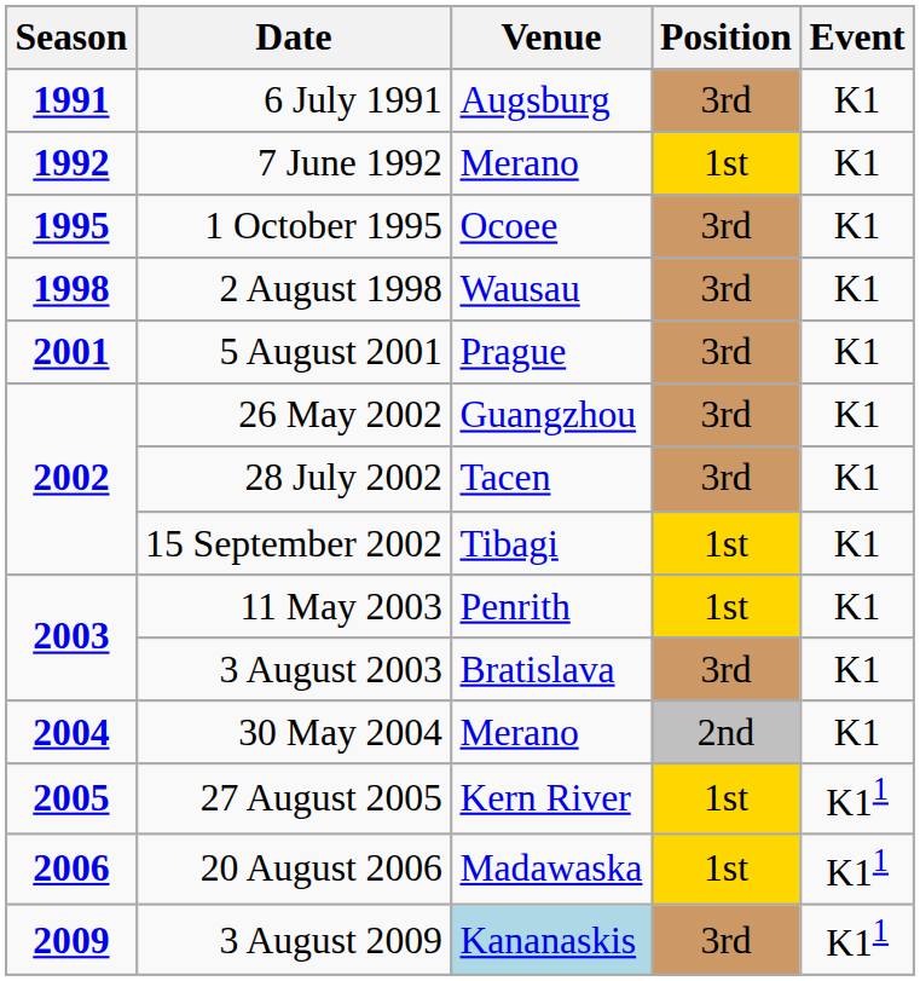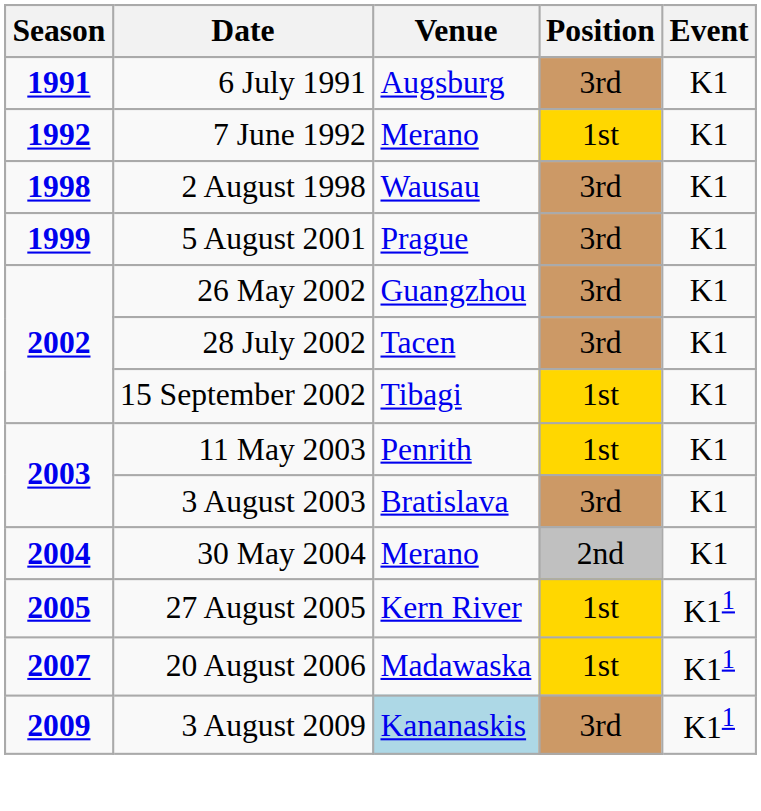 <table class="wikitable" style="text-align:center; font-size:95%;">
 <tr>
 <th>Season</th>
 <th>Date</th>
 <th>Venue</th>
 <th>Position</th>
 <th>Event</th>
 </tr>
 <tr>
 <td><strong><a href='#'>1991</a></strong></td>
 <td align=right>6 July 1991</td>
 <td align=left><a href='#'>Augsburg</a></td>
 <td bgcolor=cc9966>3rd</td>
 <td>K1</td>
 </tr>
 <tr>
 <td><strong><a href='#'>1992</a></strong></td>
 <td align=right>7 June 1992</td>
 <td align=left><a href='#'>Merano</a></td>
 <td bgcolor=gold>1st</td>
 <td>K1</td>
 </tr>
 <tr>
-<td><strong><a href='#'>1995</a></strong></td>
-<td align=right>1 October 1995</td>
-<td align=left><a href='#'>Ocoee</a></td>
-<td bgcolor=cc9966>3rd</td>
-<td>K1</td>
-</tr>
-<tr>
 <td><strong><a href='#'>1998</a></strong></td>
 <td align=right>2 August 1998</td>
 <td align=left><a href='#'>Wausau</a></td>
 <td bgcolor=cc9966>3rd</td>
 <td>K1</td>
 </tr>
 <tr>
-<td><strong><a href='#'>2001</a></strong></td>
+<td><strong><a href='#'>1999</a></strong></td>
 <td align=right>5 August 2001</td>
 <td align=left><a href='#'>Prague</a></td>
 <td bgcolor=cc9966>3rd</td>
 <td>K1</td>
 </tr>
 <tr>
 <td rowspan=3><strong><a href='#'>2002</a></strong></td>
 <td align=right>26 May 2002</td>
 <td align=left><a href='#'>Guangzhou</a></td>
 <td bgcolor=cc9966>3rd</td>
 <td>K1</td>
 </tr>
 <tr>
 <td align=right>28 July 2002</td>
 <td align=left><a href='#'>Tacen</a></td>
 <td bgcolor=cc9966>3rd</td>
 <td>K1</td>
 </tr>
 <tr>
 <td align=right>15 September 2002</td>
 <td align=left><a href='#'>Tibagi</a></td>
 <td bgcolor=gold>1st</td>
 <td>K1</td>
 </tr>
 <tr>
 <td rowspan=2><strong><a href='#'>2003</a></strong></td>
 <td align=right>11 May 2003</td>
 <td align=left><a href='#'>Penrith</a></td>
 <td bgcolor=gold>1st</td>
 <td>K1</td>
 </tr>
 <tr>
 <td align=right>3 August 2003</td>
 <td align=left><a href='#'>Bratislava</a></td>
 <td bgcolor=cc9966>3rd</td>
 <td>K1</td>
 </tr>
 <tr>
 <td><strong><a href='#'>2004</a></strong></td>
 <td align=right>30 May 2004</td>
 <td align=left><a href='#'>Merano</a></td>
 <td bgcolor=silver>2nd</td>
 <td>K1</td>
 </tr>
 <tr>
 <td><strong><a href='#'>2005</a></strong></td>
 <td align=right>27 August 2005</td>
 <td align=left><a href='#'>Kern River</a></td>
 <td bgcolor=gold>1st</td>
 <td>K1<sup><a href='#'>1</a></sup></td>
 </tr>
 <tr>
-<td><strong><a href='#'>2006</a></strong></td>
+<td><strong><a href='#'>2007</a></strong></td>
 <td align=right>20 August 2006</td>
 <td align=left><a href='#'>Madawaska</a></td>
 <td bgcolor=gold>1st</td>
 <td>K1<sup><a href='#'>1</a></sup></td>
 </tr>
 <tr>
 <td><strong><a href='#'>2009</a></strong></td>
 <td align=right>3 August 2009</td>
 <td align=left style="background: lightblue;"><a href='#'>Kananaskis</a></td>
 <td bgcolor=cc9966>3rd</td>
 <td>K1<sup><a href='#'>1</a></sup></td>
 </tr>
 </table>
